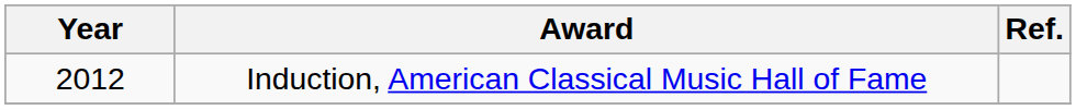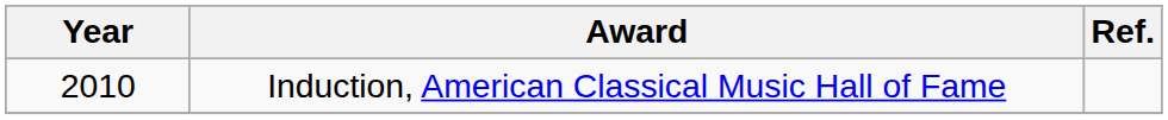 <table class=wikitable>
 <tr>
 <th scope="col" style="width:5em;">Year</th>
 <th scope="col" style="width:26em;">Award</th>
 <th>Ref.</th>
 </tr>
 <tr>
-<td style="text-align:center;">2012</td>
+<td style="text-align:center;">2010</td>
 <td style="text-align:center;">Induction, <a href='#'>American Classical Music Hall of Fame</a></td>
 <td></td>
 </tr>
 <tr>
 </tr>
 </table>
